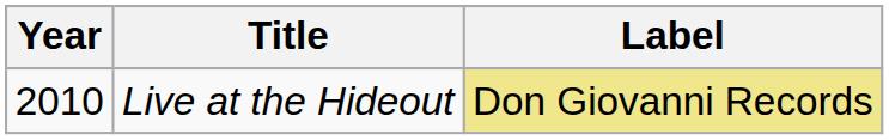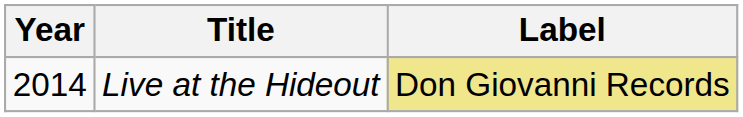 <table class="wikitable">
 <tr>
 <th>Year</th>
 <th>Title</th>
 <th>Label</th>
 </tr>
 <tr>
-<td>2010</td>
+<td>2014</td>
 <td><em>Live at the Hideout</em></td>
 <td style="background: khaki;">Don Giovanni Records</td>
 </tr>
 </table>
